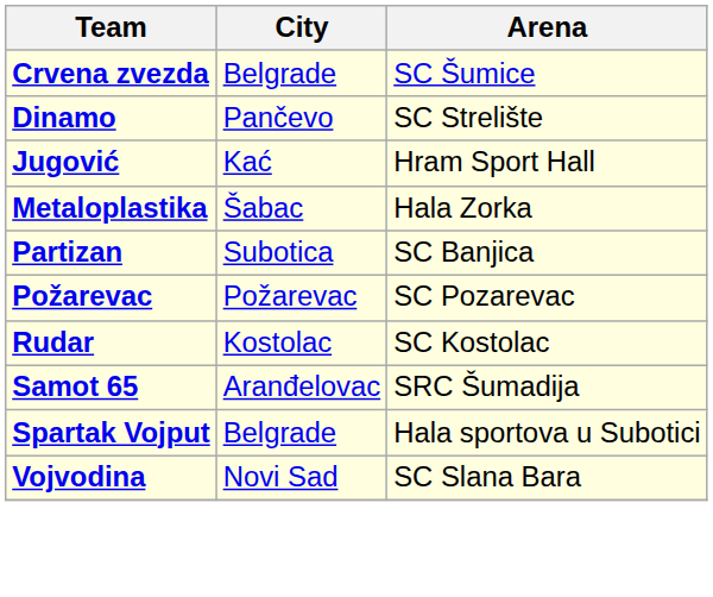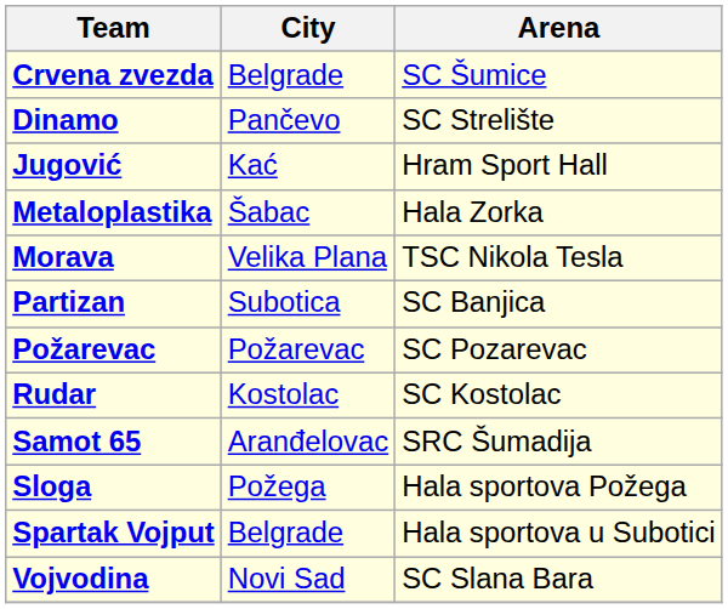 <table class="wikitable sortable">
 <tr>
 <th>Team</th>
 <th>City</th>
 <th>Arena</th>
 </tr>
 <tr bgcolor=ffffe0>
 <td><strong><a href='#'>Crvena zvezda</a></strong></td>
 <td><a href='#'>Belgrade</a></td>
 <td><a href='#'>SC Šumice</a></td>
 </tr>
 <tr bgcolor=ffffe0>
 <td><strong><a href='#'>Dinamo</a></strong></td>
 <td><a href='#'>Pančevo</a></td>
 <td>SC Strelište</td>
 </tr>
 <tr bgcolor=ffffe0>
 <td><strong><a href='#'>Jugović</a></strong></td>
 <td><a href='#'>Kać</a></td>
 <td>Hram Sport Hall</td>
 </tr>
 <tr bgcolor=ffffe0>
 <td><strong><a href='#'>Metaloplastika</a></strong></td>
 <td><a href='#'>Šabac</a></td>
 <td>Hala Zorka</td>
 </tr>
 <tr bgcolor=ffffe0>
+<td><strong><a href='#'>Morava</a></strong></td>
+<td><a href='#'>Velika Plana</a></td>
+<td>TSC Nikola Tesla</td>
+</tr>
+<tr bgcolor=ffffe0>
 <td><strong><a href='#'>Partizan</a></strong></td>
 <td><a href='#'>Subotica</a></td>
 <td>SC Banjica</td>
 </tr>
 <tr bgcolor=ffffe0>
 <td><strong><a href='#'>Požarevac</a></strong></td>
 <td><a href='#'>Požarevac</a></td>
 <td>SC Pozarevac</td>
 </tr>
 <tr bgcolor=ffffe0>
 <td><strong><a href='#'>Rudar</a></strong></td>
 <td><a href='#'>Kostolac</a></td>
 <td>SC Kostolac</td>
 </tr>
 <tr bgcolor=ffffe0>
 <td><strong><a href='#'>Samot 65</a></strong></td>
 <td><a href='#'>Aranđelovac</a></td>
 <td>SRC Šumadija</td>
 </tr>
 <tr bgcolor=ffffe0>
+<td><strong><a href='#'>Sloga</a></strong></td>
+<td><a href='#'>Požega</a></td>
+<td>Hala sportova Požega</td>
+</tr>
+<tr bgcolor=ffffe0>
 <td><strong><a href='#'>Spartak Vojput</a></strong></td>
 <td><a href='#'>Belgrade</a></td>
 <td>Hala sportova u Subotici</td>
 </tr>
 <tr bgcolor=ffffe0>
 <td><strong><a href='#'>Vojvodina</a></strong></td>
 <td><a href='#'>Novi Sad</a></td>
 <td>SC Slana Bara</td>
 </tr>
 <tr>
 </tr>
 </table>
